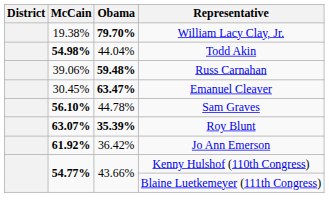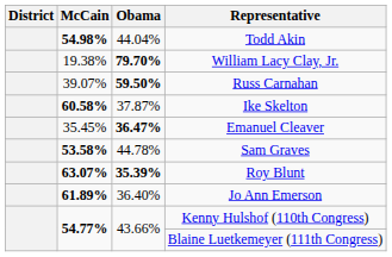 <table class=wikitable>
 <tr>
 <th>District</th>
 <th>McCain</th>
 <th>Obama</th>
 <th>Representative</th>
 </tr>
 <tr align=center>
 <th></th>
+<td><strong>54.98%</strong></td>
+<td>44.04%</td>
+<td><a href='#'>Todd Akin</a></td>
+</tr>
+<tr align=center>
+<th></th>
 <td>19.38%</td>
 <td><strong>79.70%</strong></td>
 <td><a href='#'>William Lacy Clay, Jr.</a></td>
 </tr>
 <tr align=center>
 <th></th>
-<td><strong>54.98%</strong></td>
-<td>44.04%</td>
-<td><a href='#'>Todd Akin</a></td>
-</tr>
-<tr align=center>
-<th></th>
-<td>39.06%</td>
-<td><strong>59.48%</strong></td>
+<td>39.07%</td>
+<td><strong>59.50%</strong></td>
 <td><a href='#'>Russ Carnahan</a></td>
 </tr>
 <tr align=center>
 <th></th>
-<td>30.45%</td>
-<td><strong>63.47%</strong></td>
+<td><strong>60.58%</strong></td>
+<td>37.87%</td>
+<td><a href='#'>Ike Skelton</a></td>
+</tr>
+<tr align=center>
+<th></th>
+<td>35.45%</td>
+<td><strong>36.47%</strong></td>
 <td><a href='#'>Emanuel Cleaver</a></td>
 </tr>
 <tr align=center>
 <th></th>
-<td><strong>56.10%</strong></td>
+<td><strong>53.58%</strong></td>
 <td>44.78%</td>
 <td><a href='#'>Sam Graves</a></td>
 </tr>
 <tr align=center>
 <th></th>
 <td><strong>63.07%</strong></td>
 <td><strong>35.39%</strong></td>
 <td><a href='#'>Roy Blunt</a></td>
 </tr>
 <tr align=center>
 <th></th>
-<td><strong>61.92%</strong></td>
-<td>36.42%</td>
+<td><strong>61.89%</strong></td>
+<td>36.40%</td>
 <td><a href='#'>Jo Ann Emerson</a></td>
 </tr>
 <tr align=center>
 <th rowspan=2 ></th>
 <td rowspan=2><strong>54.77%</strong></td>
 <td rowspan=2>43.66%</td>
 <td><a href='#'>Kenny Hulshof</a> (<a href='#'>110th Congress</a>)</td>
 </tr>
 <tr align=center>
 <td><a href='#'>Blaine Luetkemeyer</a> (<a href='#'>111th Congress</a>)</td>
 </tr>
 </table>
